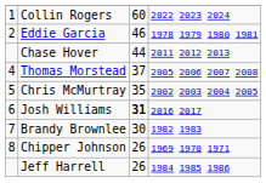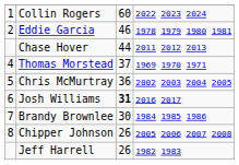 <table class="wikitable">
 <tr>
 </tr>
 <tr>
 <td>1</td>
 <td>Collin Rogers</td>
 <td>60</td>
 <td style="font-size:80%;"><a href='#'>2022</a> <a href='#'>2023</a> <a href='#'>2024</a></td>
 </tr>
 <tr>
 <td>2</td>
 <td><a href='#'>Eddie Garcia</a></td>
 <td>46</td>
 <td style="font-size:80%;"><a href='#'>1978</a> <a href='#'>1979</a> <a href='#'>1980</a> <a href='#'>1981</a></td>
 </tr>
 <tr>
 <td></td>
 <td>Chase Hover</td>
 <td>44</td>
 <td style="font-size:80%;"><a href='#'>2011</a> <a href='#'>2012</a> <a href='#'>2013</a></td>
 </tr>
 <tr>
 <td>4</td>
 <td><a href='#'>Thomas Morstead</a></td>
 <td>37</td>
-<td style="font-size:80%;"><a href='#'>2005</a> <a href='#'>2006</a> <a href='#'>2007</a> <a href='#'>2008</a></td>
+<td style="font-size:80%;"><a href='#'>1969</a> <a href='#'>1970</a> <a href='#'>1971</a></td>
 </tr>
 <tr>
 <td>5</td>
 <td>Chris McMurtray</td>
-<td>35</td>
+<td>36</td>
 <td style="font-size:80%;"><a href='#'>2002</a> <a href='#'>2003</a> <a href='#'>2004</a> <a href='#'>2005</a></td>
 </tr>
 <tr>
 <td>6</td>
 <td>Josh Williams</td>
 <td><strong>31</strong></td>
 <td style="font-size:80%;"><a href='#'>2016</a> <a href='#'>2017</a></td>
 </tr>
 <tr>
 <td>7</td>
 <td>Brandy Brownlee</td>
 <td>30</td>
-<td style="font-size:80%;"><a href='#'>1982</a> <a href='#'>1983</a></td>
+<td style="font-size:80%;"><a href='#'>1984</a> <a href='#'>1985</a> <a href='#'>1986</a></td>
 </tr>
 <tr>
 <td>8</td>
 <td>Chipper Johnson</td>
 <td>26</td>
-<td style="font-size:80%;"><a href='#'>1969</a> <a href='#'>1970</a> <a href='#'>1971</a></td>
+<td style="font-size:80%;"><a href='#'>2005</a> <a href='#'>2006</a> <a href='#'>2007</a> <a href='#'>2008</a></td>
 </tr>
 <tr>
 <td></td>
 <td>Jeff Harrell</td>
 <td>26</td>
-<td style="font-size:80%;"><a href='#'>1984</a> <a href='#'>1985</a> <a href='#'>1986</a></td>
+<td style="font-size:80%;"><a href='#'>1982</a> <a href='#'>1983</a></td>
 </tr>
 </table>
